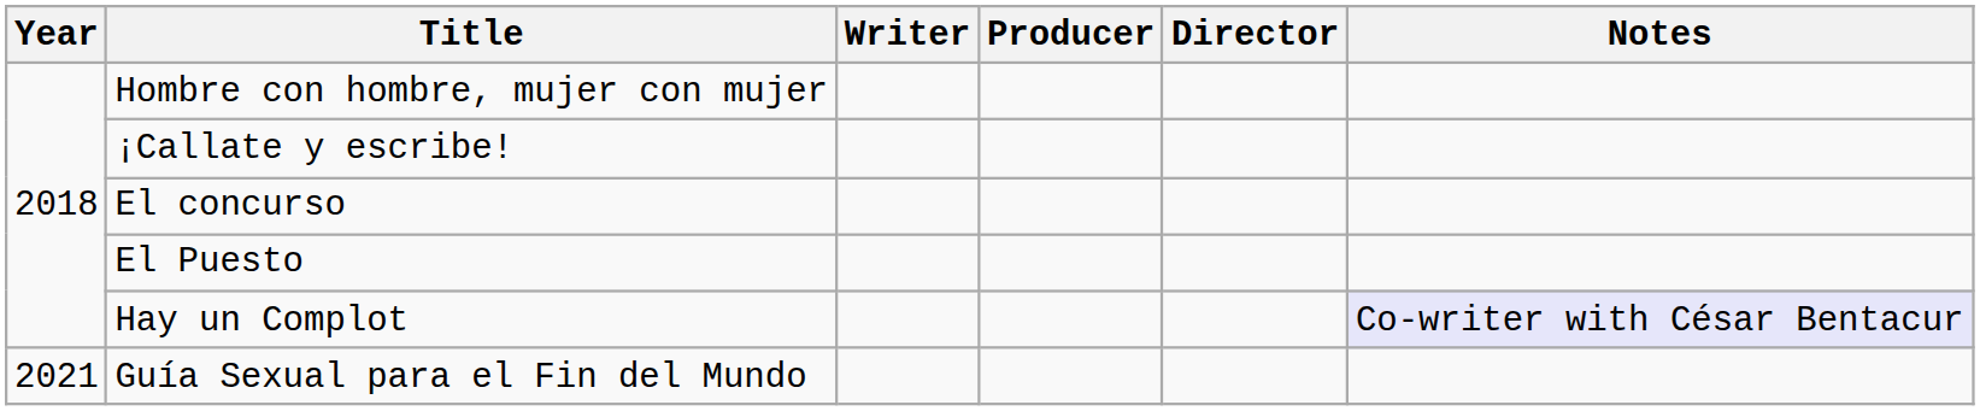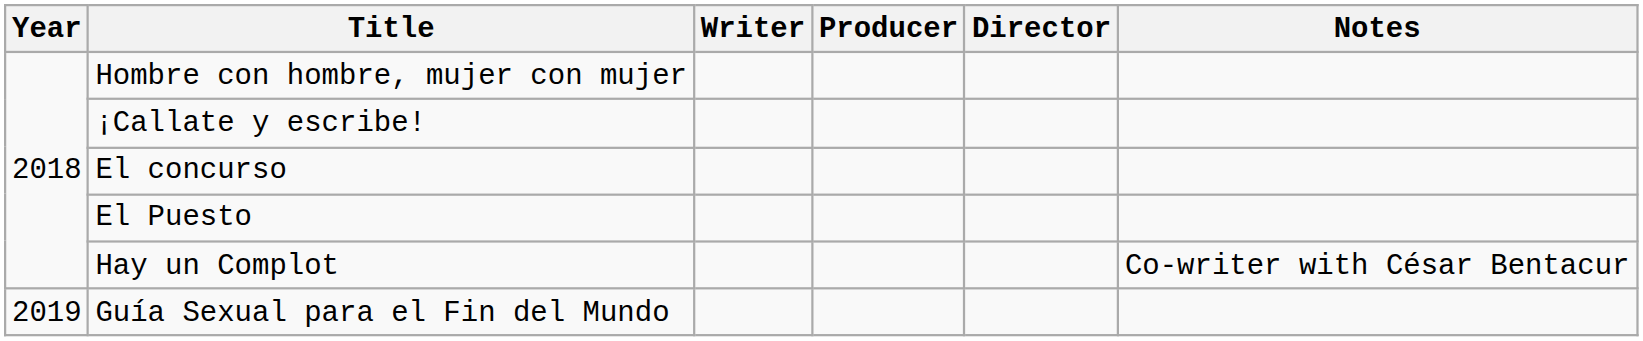 <table class="wikitable" style="margin-bottom: 10px;">
 <tr>
 <th>Year</th>
 <th>Title</th>
 <th>Writer</th>
 <th>Producer</th>
 <th>Director</th>
 <th>Notes</th>
 </tr>
 <tr>
 <td rowspan="5">2018</td>
 <td>Hombre con hombre, mujer con mujer</td>
 <td></td>
 <td></td>
 <td></td>
 <td></td>
 </tr>
 <tr>
 <td>¡Callate y escribe!</td>
 <td></td>
 <td></td>
 <td></td>
 <td></td>
 </tr>
 <tr>
 <td>El concurso</td>
 <td></td>
 <td></td>
 <td></td>
 <td></td>
 </tr>
 <tr>
 <td>El Puesto</td>
 <td></td>
 <td></td>
 <td></td>
 <td></td>
 </tr>
 <tr>
 <td>Hay un Complot</td>
 <td></td>
 <td></td>
 <td></td>
-<td style="background: lavender;">Co-writer with César Bentacur</td>
+<td>Co-writer with César Bentacur</td>
 </tr>
 <tr>
-<td>2021</td>
+<td>2019</td>
 <td>Guía Sexual para el Fin del Mundo</td>
 <td></td>
 <td></td>
 <td></td>
 <td></td>
 </tr>
 </table>
